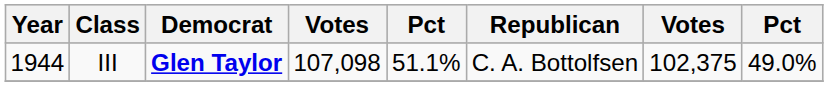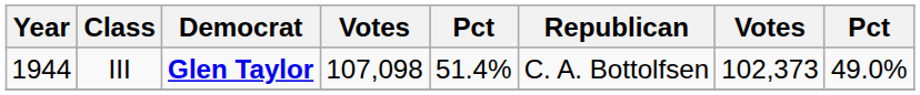 <table class="wikitable" style="margin:0.5em ; font-size:95%">
 <tr>
 <th>Year</th>
 <th>Class</th>
 <th>Democrat</th>
 <th>Votes</th>
 <th>Pct</th>
 <th>Republican</th>
 <th>Votes</th>
 <th>Pct</th>
 </tr>
 <tr>
 <td>1944</td>
 <td align=center>III</td>
 <td><strong><a href='#'>Glen Taylor</a></strong></td>
 <td>107,098</td>
-<td>51.1%</td>
+<td>51.4%</td>
 <td>C. A. Bottolfsen</td>
-<td>102,375</td>
+<td>102,373</td>
 <td>49.0%</td>
 </tr>
 <tr>
 </tr>
 </table>
